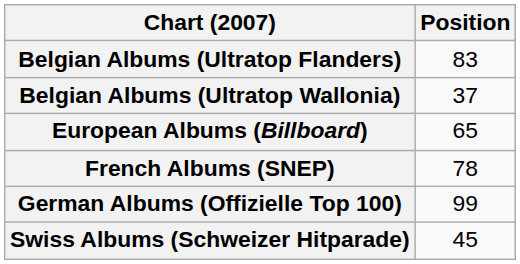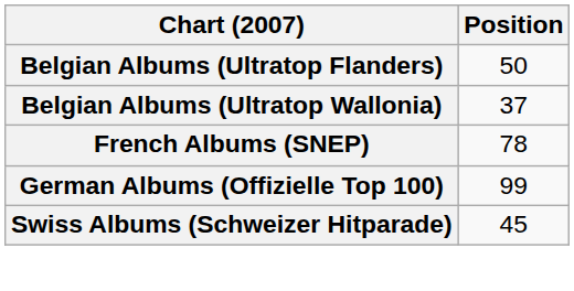 <table class="wikitable sortable plainrowheaders" style="text-align:center">
 <tr>
 <th scope="col">Chart (2007)</th>
 <th scope="col">Position</th>
 </tr>
 <tr>
 <th scope="row">Belgian Albums (Ultratop Flanders)</th>
-<td>83</td>
+<td>50</td>
 </tr>
 <tr>
 <th scope="row">Belgian Albums (Ultratop Wallonia)</th>
 <td>37</td>
-</tr>
-<tr>
-<th scope="row">European Albums (<em>Billboard</em>)</th>
-<td>65</td>
 </tr>
 <tr>
 <th scope="row">French Albums (SNEP)</th>
 <td>78</td>
 </tr>
 <tr>
 <th scope="row">German Albums (Offizielle Top 100)</th>
 <td>99</td>
 </tr>
 <tr>
 <th scope="row">Swiss Albums (Schweizer Hitparade)</th>
 <td>45</td>
 </tr>
 </table>
